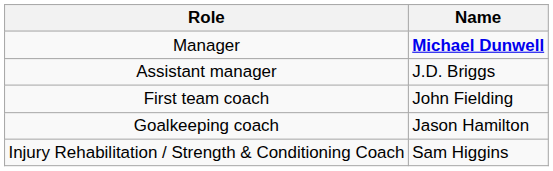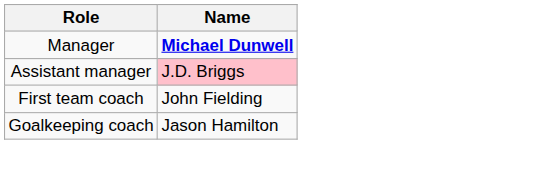 <table class="wikitable unsortable plainrowheaders" style="text-align:center">
 <tr>
 <th scope="col">Role</th>
 <th scope="col">Name</th>
 </tr>
 <tr>
 <td>Manager</td>
 <td align=left><strong> <a href='#'>Michael Dunwell</a></strong></td>
 </tr>
 <tr>
 <td>Assistant manager</td>
-<td align=left> J.D. Briggs</td>
+<td align=left style="background: pink;"> J.D. Briggs</td>
 </tr>
 <tr>
 <td>First team coach</td>
 <td align=left> John Fielding</td>
 </tr>
 <tr>
 <td>Goalkeeping coach</td>
 <td align=left> Jason Hamilton</td>
 </tr>
-<tr>
-<td>Injury Rehabilitation / Strength & Conditioning Coach</td>
-<td align=left> Sam Higgins</td>
-</tr>
 </table>
